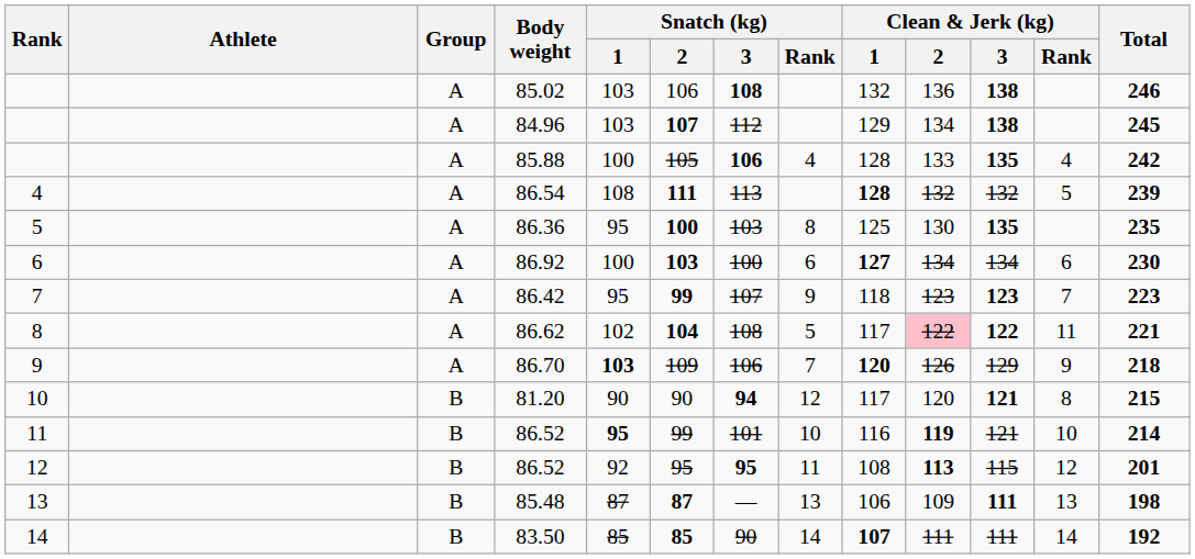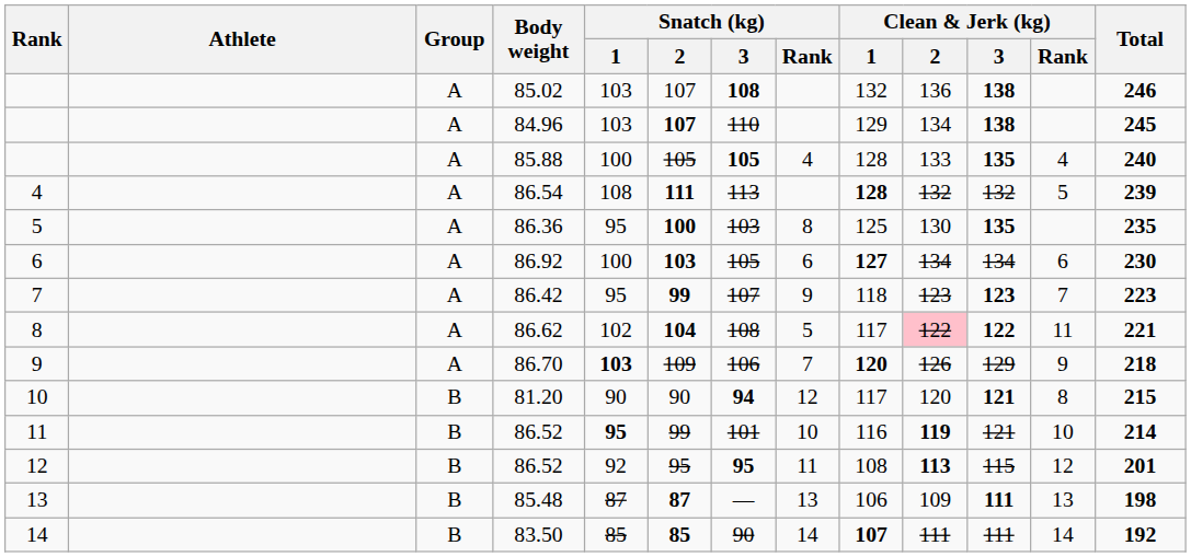 <table class = "wikitable" style="text-align:center;">
 <tr>
 <th rowspan=2 width=40>Rank</th>
 <th rowspan=2 width=250>Athlete</th>
 <th rowspan=2 width=50>Group</th>
 <th rowspan=2 width=60>Body weight</th>
 <th colspan=4>Snatch (kg)</th>
 <th colspan=4>Clean & Jerk (kg)</th>
 <th rowspan=2 width=60>Total</th>
 </tr>
 <tr>
 <th width=40>1</th>
 <th width=40>2</th>
 <th width=40>3</th>
 <th width=40>Rank</th>
 <th width=40>1</th>
 <th width=40>2</th>
 <th width=40>3</th>
 <th width=40>Rank</th>
 </tr>
 <tr>
 <td></td>
 <td align=left></td>
 <td>A</td>
 <td>85.02</td>
 <td>103</td>
-<td>106</td>
+<td>107</td>
 <td><strong>108</strong></td>
 <td></td>
 <td>132</td>
 <td>136</td>
 <td><strong>138</strong></td>
 <td></td>
 <td><strong>246</strong></td>
 </tr>
 <tr>
 <td></td>
 <td align=left></td>
 <td>A</td>
 <td>84.96</td>
 <td>103</td>
 <td><strong>107</strong></td>
-<td><s>112</s></td>
+<td><s>110</s></td>
 <td></td>
 <td>129</td>
 <td>134</td>
 <td><strong>138</strong></td>
 <td></td>
 <td><strong>245</strong></td>
 </tr>
 <tr>
 <td></td>
 <td align=left></td>
 <td>A</td>
 <td>85.88</td>
 <td>100</td>
 <td><s>105</s></td>
-<td><strong>106</strong></td>
+<td><strong>105</strong></td>
 <td>4</td>
 <td>128</td>
 <td>133</td>
 <td><strong>135</strong></td>
 <td>4</td>
-<td><strong>242</strong></td>
+<td><strong>240</strong></td>
 </tr>
 <tr>
 <td>4</td>
 <td align=left></td>
 <td>A</td>
 <td>86.54</td>
 <td>108</td>
 <td><strong>111</strong></td>
 <td><s>113</s></td>
 <td></td>
 <td><strong>128</strong></td>
 <td><s>132</s></td>
 <td><s>132</s></td>
 <td>5</td>
 <td><strong>239</strong></td>
 </tr>
 <tr>
 <td>5</td>
 <td align=left></td>
 <td>A</td>
 <td>86.36</td>
 <td>95</td>
 <td><strong>100</strong></td>
 <td><s>103</s></td>
 <td>8</td>
 <td>125</td>
 <td>130</td>
 <td><strong>135</strong></td>
 <td></td>
 <td><strong>235</strong></td>
 </tr>
 <tr>
 <td>6</td>
 <td align=left></td>
 <td>A</td>
 <td>86.92</td>
 <td>100</td>
 <td><strong>103</strong></td>
-<td><s>100</s></td>
+<td><s>105</s></td>
 <td>6</td>
 <td><strong>127</strong></td>
 <td><s>134</s></td>
 <td><s>134</s></td>
 <td>6</td>
 <td><strong>230</strong></td>
 </tr>
 <tr>
 <td>7</td>
 <td align=left></td>
 <td>A</td>
 <td>86.42</td>
 <td>95</td>
 <td><strong>99</strong></td>
 <td><s>107</s></td>
 <td>9</td>
 <td>118</td>
 <td><s>123</s></td>
 <td><strong>123</strong></td>
 <td>7</td>
 <td><strong>223</strong></td>
 </tr>
 <tr>
 <td>8</td>
 <td align=left></td>
 <td>A</td>
 <td>86.62</td>
 <td>102</td>
 <td><strong>104</strong></td>
 <td><s>108</s></td>
 <td>5</td>
 <td>117</td>
 <td style="background: pink;"><s>122</s></td>
 <td><strong>122</strong></td>
 <td>11</td>
 <td><strong>221</strong></td>
 </tr>
 <tr>
 <td>9</td>
 <td align=left></td>
 <td>A</td>
 <td>86.70</td>
 <td><strong>103</strong></td>
 <td><s>109</s></td>
 <td><s>106</s></td>
 <td>7</td>
 <td><strong>120</strong></td>
 <td><s>126</s></td>
 <td><s>129</s></td>
 <td>9</td>
 <td><strong>218</strong></td>
 </tr>
 <tr>
 <td>10</td>
 <td align=left></td>
 <td>B</td>
 <td>81.20</td>
 <td>90</td>
 <td>90</td>
 <td><strong>94</strong></td>
 <td>12</td>
 <td>117</td>
 <td>120</td>
 <td><strong>121</strong></td>
 <td>8</td>
 <td><strong>215</strong></td>
 </tr>
 <tr>
 <td>11</td>
 <td align=left></td>
 <td>B</td>
 <td>86.52</td>
 <td><strong>95</strong></td>
 <td><s>99</s></td>
 <td><s>101</s></td>
 <td>10</td>
 <td>116</td>
 <td><strong>119</strong></td>
 <td><s>121</s></td>
 <td>10</td>
 <td><strong>214</strong></td>
 </tr>
 <tr>
 <td>12</td>
 <td align=left></td>
 <td>B</td>
 <td>86.52</td>
 <td>92</td>
 <td><s>95</s></td>
 <td><strong>95</strong></td>
 <td>11</td>
 <td>108</td>
 <td><strong>113</strong></td>
 <td><s>115</s></td>
 <td>12</td>
 <td><strong>201</strong></td>
 </tr>
 <tr>
 <td>13</td>
 <td align=left></td>
 <td>B</td>
 <td>85.48</td>
 <td><s>87</s></td>
 <td><strong>87</strong></td>
 <td>—</td>
 <td>13</td>
 <td>106</td>
 <td>109</td>
 <td><strong>111</strong></td>
 <td>13</td>
 <td><strong>198</strong></td>
 </tr>
 <tr>
 <td>14</td>
 <td align=left></td>
 <td>B</td>
 <td>83.50</td>
 <td><s>85</s></td>
 <td><strong>85</strong></td>
 <td><s>90</s></td>
 <td>14</td>
 <td><strong>107</strong></td>
 <td><s>111</s></td>
 <td><s>111</s></td>
 <td>14</td>
 <td><strong>192</strong></td>
 </tr>
 </table>
